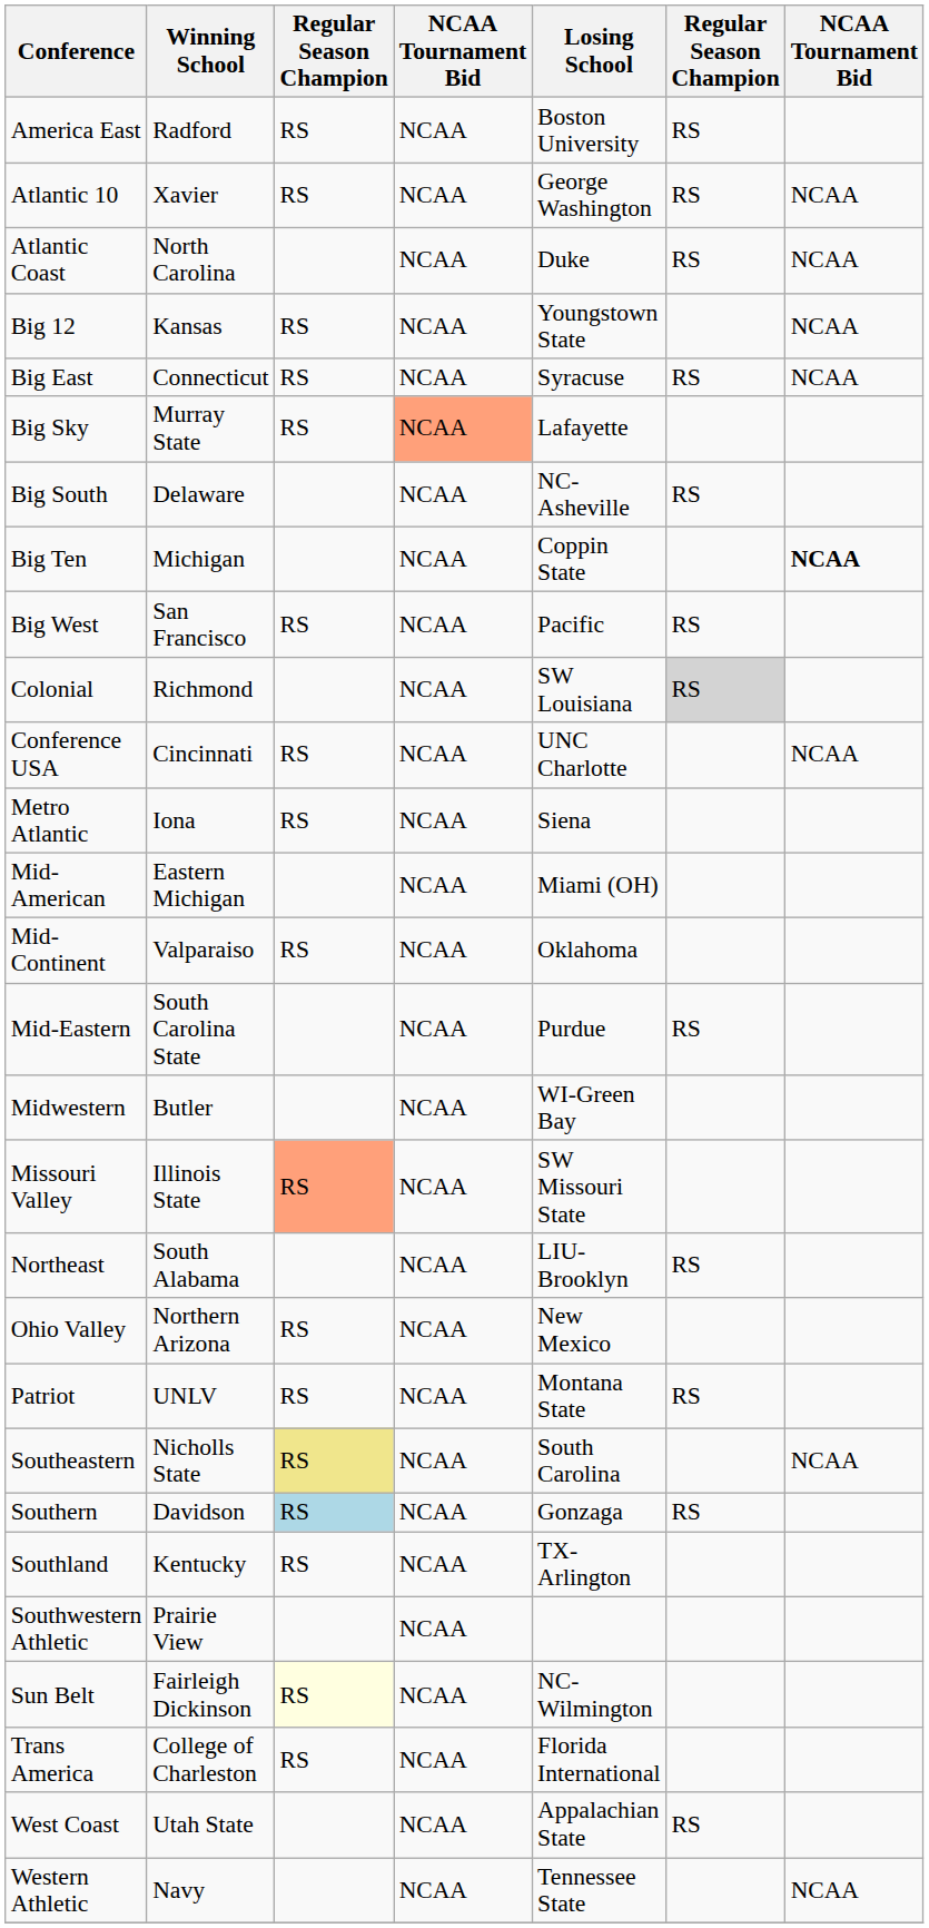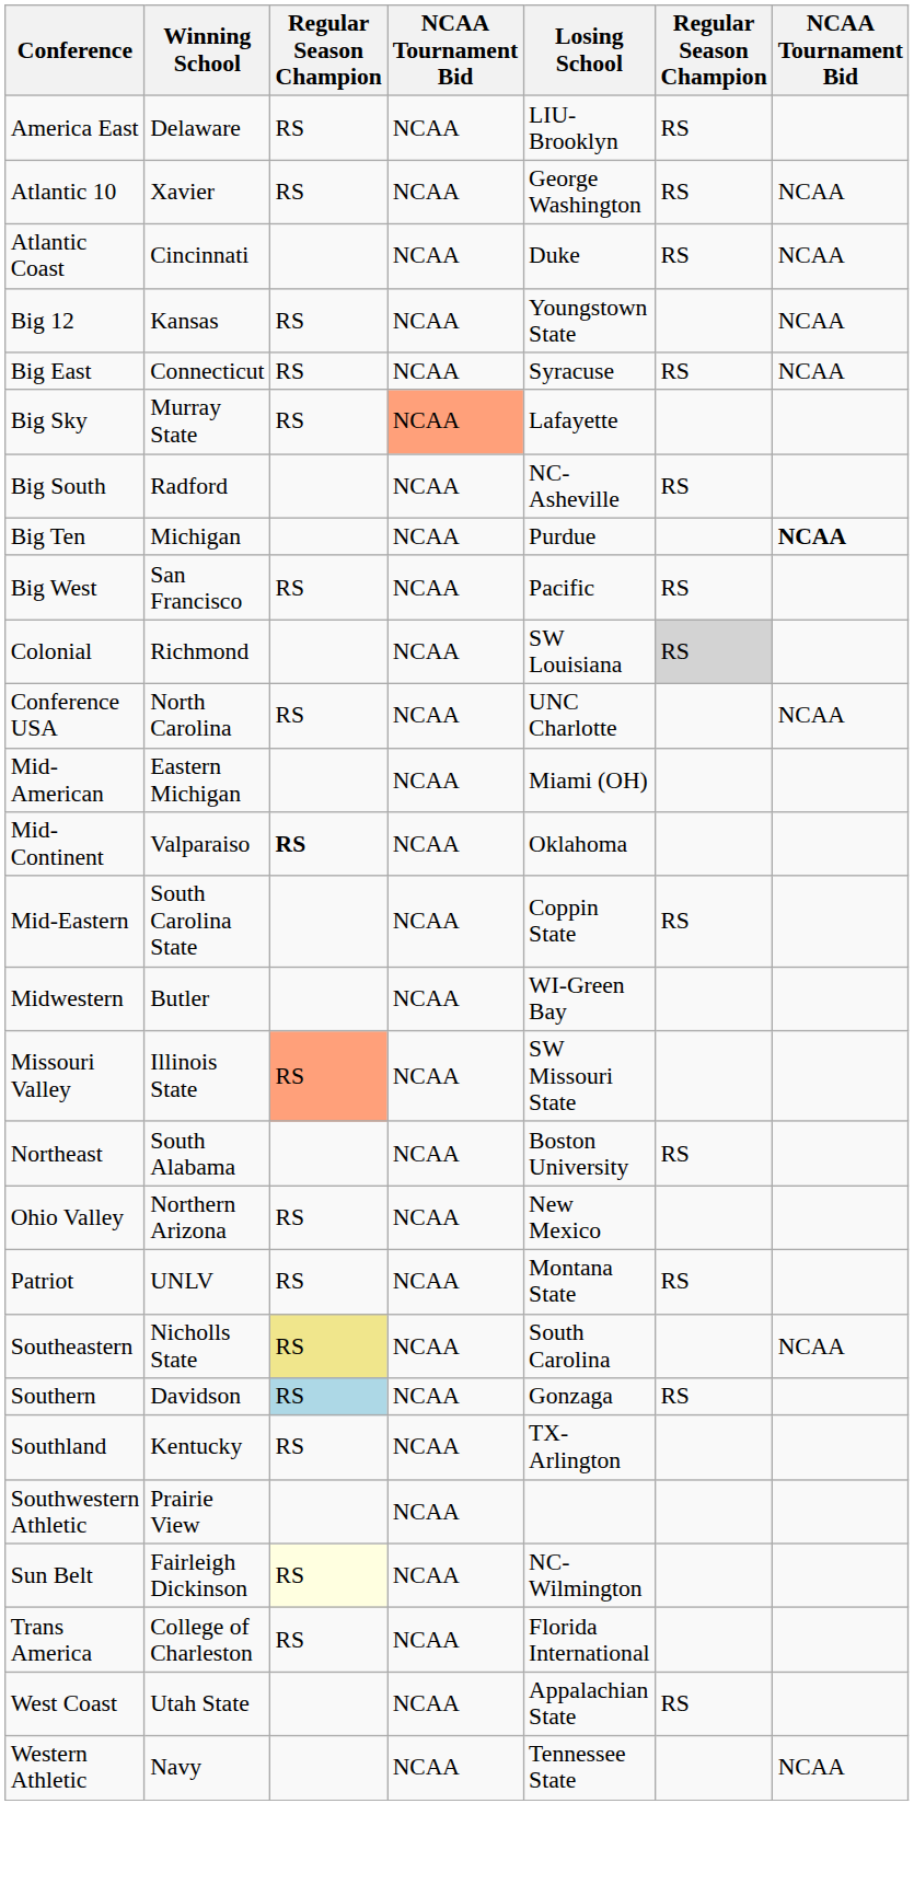 <table class="wikitable">
 <tr>
 <th>Conference</th>
 <th>Winning School</th>
 <th>Regular Season Champion</th>
 <th>NCAA Tournament Bid</th>
 <th>Losing School</th>
 <th>Regular Season Champion</th>
 <th>NCAA Tournament Bid</th>
 </tr>
 <tr>
 <td>America East</td>
-<td>Radford</td>
+<td>Delaware</td>
 <td>RS</td>
 <td>NCAA</td>
-<td>Boston University</td>
+<td>LIU-Brooklyn</td>
 <td>RS</td>
 <td></td>
 </tr>
 <tr>
 <td>Atlantic 10</td>
 <td>Xavier</td>
 <td>RS</td>
 <td>NCAA</td>
 <td>George Washington</td>
 <td>RS</td>
 <td>NCAA</td>
 </tr>
 <tr>
 <td>Atlantic Coast</td>
-<td>North Carolina</td>
+<td>Cincinnati</td>
 <td></td>
 <td>NCAA</td>
 <td>Duke</td>
 <td>RS</td>
 <td>NCAA</td>
 </tr>
 <tr>
 <td>Big 12</td>
 <td>Kansas</td>
 <td>RS</td>
 <td>NCAA</td>
 <td>Youngstown State</td>
 <td></td>
 <td>NCAA</td>
 </tr>
 <tr>
 <td>Big East</td>
 <td>Connecticut</td>
 <td>RS</td>
 <td>NCAA</td>
 <td>Syracuse</td>
 <td>RS</td>
 <td>NCAA</td>
 </tr>
 <tr>
 <td>Big Sky</td>
 <td>Murray State</td>
 <td>RS</td>
 <td style="background: lightsalmon;">NCAA</td>
 <td>Lafayette</td>
 <td></td>
 <td></td>
 </tr>
 <tr>
 <td>Big South</td>
-<td>Delaware</td>
+<td>Radford</td>
 <td></td>
 <td>NCAA</td>
 <td>NC-Asheville</td>
 <td>RS</td>
 <td></td>
 </tr>
 <tr>
 <td>Big Ten</td>
 <td>Michigan</td>
 <td></td>
 <td>NCAA</td>
-<td>Coppin State</td>
+<td>Purdue</td>
 <td></td>
 <td><strong>NCAA</strong></td>
 </tr>
 <tr>
 <td>Big West</td>
 <td>San Francisco</td>
 <td>RS</td>
 <td>NCAA</td>
 <td>Pacific</td>
 <td>RS</td>
 <td></td>
 </tr>
 <tr>
 <td>Colonial</td>
 <td>Richmond</td>
 <td></td>
 <td>NCAA</td>
 <td>SW Louisiana</td>
 <td style="background: lightgrey;">RS</td>
 <td></td>
 </tr>
 <tr>
 <td>Conference USA</td>
-<td>Cincinnati</td>
+<td>North Carolina</td>
 <td>RS</td>
 <td>NCAA</td>
 <td>UNC Charlotte</td>
 <td></td>
 <td>NCAA</td>
-</tr>
-<tr>
-<td>Metro Atlantic</td>
-<td>Iona</td>
-<td>RS</td>
-<td>NCAA</td>
-<td>Siena</td>
-<td></td>
-<td></td>
 </tr>
 <tr>
 <td>Mid-American</td>
 <td>Eastern Michigan</td>
 <td></td>
 <td>NCAA</td>
 <td>Miami (OH)</td>
 <td></td>
 <td></td>
 </tr>
 <tr>
 <td>Mid-Continent</td>
 <td>Valparaiso</td>
-<td>RS</td>
+<td><strong>RS</strong></td>
 <td>NCAA</td>
 <td>Oklahoma</td>
 <td></td>
 <td></td>
 </tr>
 <tr>
 <td>Mid-Eastern</td>
 <td>South Carolina State</td>
 <td></td>
 <td>NCAA</td>
-<td>Purdue</td>
+<td>Coppin State</td>
 <td>RS</td>
 <td></td>
 </tr>
 <tr>
 <td>Midwestern</td>
 <td>Butler</td>
 <td></td>
 <td>NCAA</td>
 <td>WI-Green Bay</td>
 <td></td>
 <td></td>
 </tr>
 <tr>
 <td>Missouri Valley</td>
 <td>Illinois State</td>
 <td style="background: lightsalmon;">RS</td>
 <td>NCAA</td>
 <td>SW Missouri State</td>
 <td></td>
 <td></td>
 </tr>
 <tr>
 <td>Northeast</td>
 <td>South Alabama</td>
 <td></td>
 <td>NCAA</td>
-<td>LIU-Brooklyn</td>
+<td>Boston University</td>
 <td>RS</td>
 <td></td>
 </tr>
 <tr>
 <td>Ohio Valley</td>
 <td>Northern Arizona</td>
 <td>RS</td>
 <td>NCAA</td>
 <td>New Mexico</td>
 <td></td>
 <td></td>
 </tr>
 <tr>
 <td>Patriot</td>
 <td>UNLV</td>
 <td>RS</td>
 <td>NCAA</td>
 <td>Montana State</td>
 <td>RS</td>
 <td></td>
 </tr>
 <tr>
 <td>Southeastern</td>
 <td>Nicholls State</td>
 <td style="background: khaki;">RS</td>
 <td>NCAA</td>
 <td>South Carolina</td>
 <td></td>
 <td>NCAA</td>
 </tr>
 <tr>
 <td>Southern</td>
 <td>Davidson</td>
 <td style="background: lightblue;">RS</td>
 <td>NCAA</td>
 <td>Gonzaga</td>
 <td>RS</td>
 <td></td>
 </tr>
 <tr>
 <td>Southland</td>
 <td>Kentucky</td>
 <td>RS</td>
 <td>NCAA</td>
 <td>TX-Arlington</td>
 <td></td>
 <td></td>
 </tr>
 <tr>
 <td>Southwestern Athletic</td>
 <td>Prairie View</td>
 <td></td>
 <td>NCAA</td>
 <td></td>
 <td></td>
 <td></td>
 </tr>
 <tr>
 <td>Sun Belt</td>
 <td>Fairleigh Dickinson</td>
 <td style="background: lightyellow;">RS</td>
 <td>NCAA</td>
 <td>NC-Wilmington</td>
 <td></td>
 <td></td>
 </tr>
 <tr>
 <td>Trans America</td>
 <td>College of Charleston</td>
 <td>RS</td>
 <td>NCAA</td>
 <td>Florida International</td>
 <td></td>
 <td></td>
 </tr>
 <tr>
 <td>West Coast</td>
 <td>Utah State</td>
 <td></td>
 <td>NCAA</td>
 <td>Appalachian State</td>
 <td>RS</td>
 <td></td>
 </tr>
 <tr>
 <td>Western Athletic</td>
 <td>Navy</td>
 <td></td>
 <td>NCAA</td>
 <td>Tennessee State</td>
 <td></td>
 <td>NCAA</td>
 </tr>
 <tr>
 </tr>
 </table>
